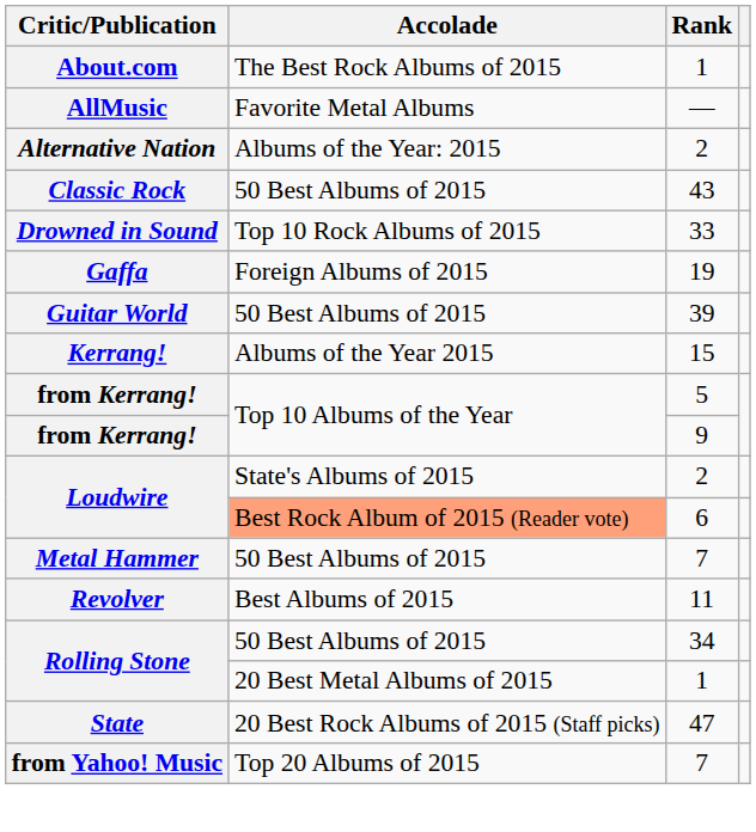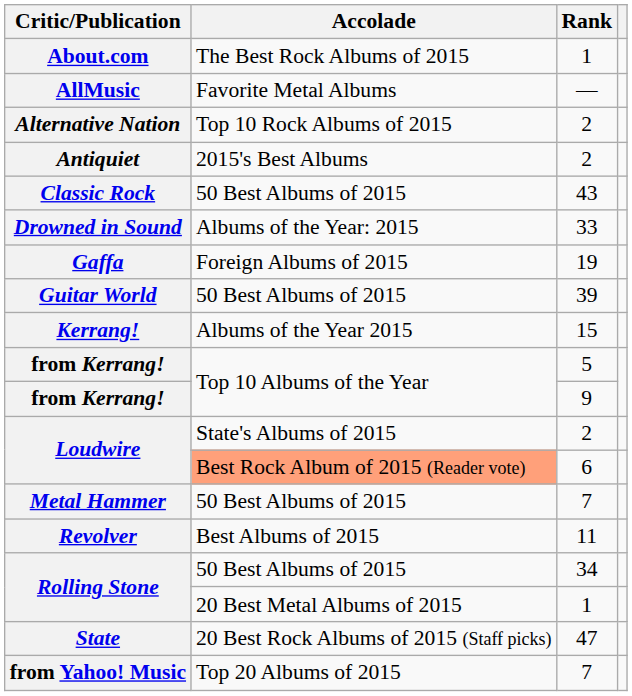 <table class="wikitable plainrowheaders sortable">
 <tr>
 <th>Critic/Publication</th>
 <th>Accolade</th>
 <th>Rank</th>
 <th scope="col" class="unsortable"></th>
 </tr>
 <tr>
 <th scope="row"><a href='#'>About.com</a></th>
 <td>The Best Rock Albums of 2015</td>
 <td align="center">1</td>
 <td align="center"></td>
 </tr>
 <tr>
 <th scope="row"><a href='#'>AllMusic</a></th>
 <td>Favorite Metal Albums</td>
 <td align="center">—</td>
 <td align="center"></td>
 </tr>
 <tr>
 <th scope="row"><em>Alternative Nation</em></th>
-<td>Albums of the Year: 2015</td>
+<td>Top 10 Rock Albums of 2015</td>
+<td align="center">2</td>
+<td align="center"></td>
+</tr>
+<tr>
+<th scope="row"><em>Antiquiet</em></th>
+<td>2015's Best Albums</td>
 <td align="center">2</td>
 <td align="center"></td>
 </tr>
 <tr>
 <th scope="row"><em><a href='#'>Classic Rock</a></em></th>
 <td>50 Best Albums of 2015</td>
 <td align="center">43</td>
 <td align="center"></td>
 </tr>
 <tr>
 <th scope="row"><em><a href='#'>Drowned in Sound</a></em></th>
-<td>Top 10 Rock Albums of 2015</td>
+<td>Albums of the Year: 2015</td>
 <td align="center">33</td>
 <td align="center"></td>
 </tr>
 <tr>
 <th scope="row"><em><a href='#'>Gaffa</a></em></th>
 <td>Foreign Albums of 2015</td>
 <td align="center">19</td>
 <td align="center"></td>
 </tr>
 <tr>
 <th scope="row"><em><a href='#'>Guitar World</a></em></th>
 <td>50 Best Albums of 2015</td>
 <td align="center">39</td>
 <td align="center"></td>
 </tr>
 <tr>
 <th scope="row"><em><a href='#'>Kerrang!</a></em></th>
 <td>Albums of the Year 2015</td>
 <td align="center">15</td>
 <td align="center"></td>
 </tr>
 <tr>
 <th scope="row"> from <em>Kerrang!</em></th>
 <td rowspan="2">Top 10 Albums of the Year</td>
 <td align="center">5</td>
 <td align="center" rowspan="2"></td>
 </tr>
 <tr>
 <th scope="row"> from <em>Kerrang!</em></th>
 <td align="center">9</td>
 </tr>
 <tr>
 <th scope="row" rowspan="2"><em><a href='#'>Loudwire</a></em></th>
 <td>State's Albums of 2015</td>
 <td align="center">2</td>
 <td align="center"></td>
 </tr>
 <tr>
 <td style="background: lightsalmon;">Best Rock Album of 2015 <small>(Reader vote)</small></td>
 <td align="center">6</td>
 <td align="center"></td>
 </tr>
 <tr>
 <th scope="row"><em><a href='#'>Metal Hammer</a></em></th>
 <td>50 Best Albums of 2015</td>
 <td align="center">7</td>
 <td align="center"></td>
 </tr>
 <tr>
 <th scope="row"><em><a href='#'>Revolver</a></em></th>
 <td>Best Albums of 2015</td>
 <td align="center">11</td>
 <td align="center"></td>
 </tr>
 <tr>
 <th scope="row" rowspan="2"><em><a href='#'>Rolling Stone</a></em></th>
 <td>50 Best Albums of 2015</td>
 <td align="center">34</td>
 <td align="center"></td>
 </tr>
 <tr>
 <td>20 Best Metal Albums of 2015</td>
 <td align="center">1</td>
 <td align="center"></td>
 </tr>
 <tr>
 <th scope="row"><em><a href='#'>State</a></em></th>
 <td>20 Best Rock Albums of 2015 <small>(Staff picks)</small></td>
 <td align="center">47</td>
 <td align="center"></td>
 </tr>
 <tr>
 <th scope="row"> from <a href='#'>Yahoo! Music</a></th>
 <td>Top 20 Albums of 2015</td>
 <td align="center">7</td>
 <td align="center"></td>
 </tr>
 </table>
